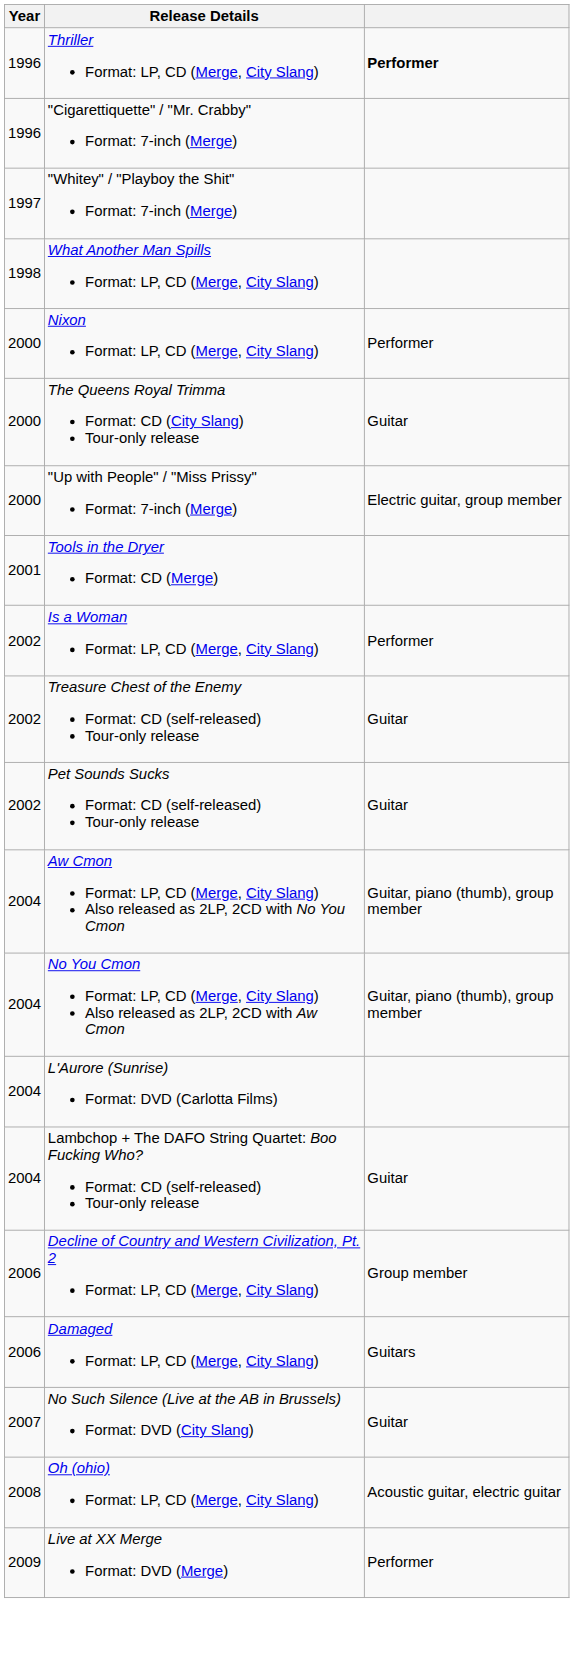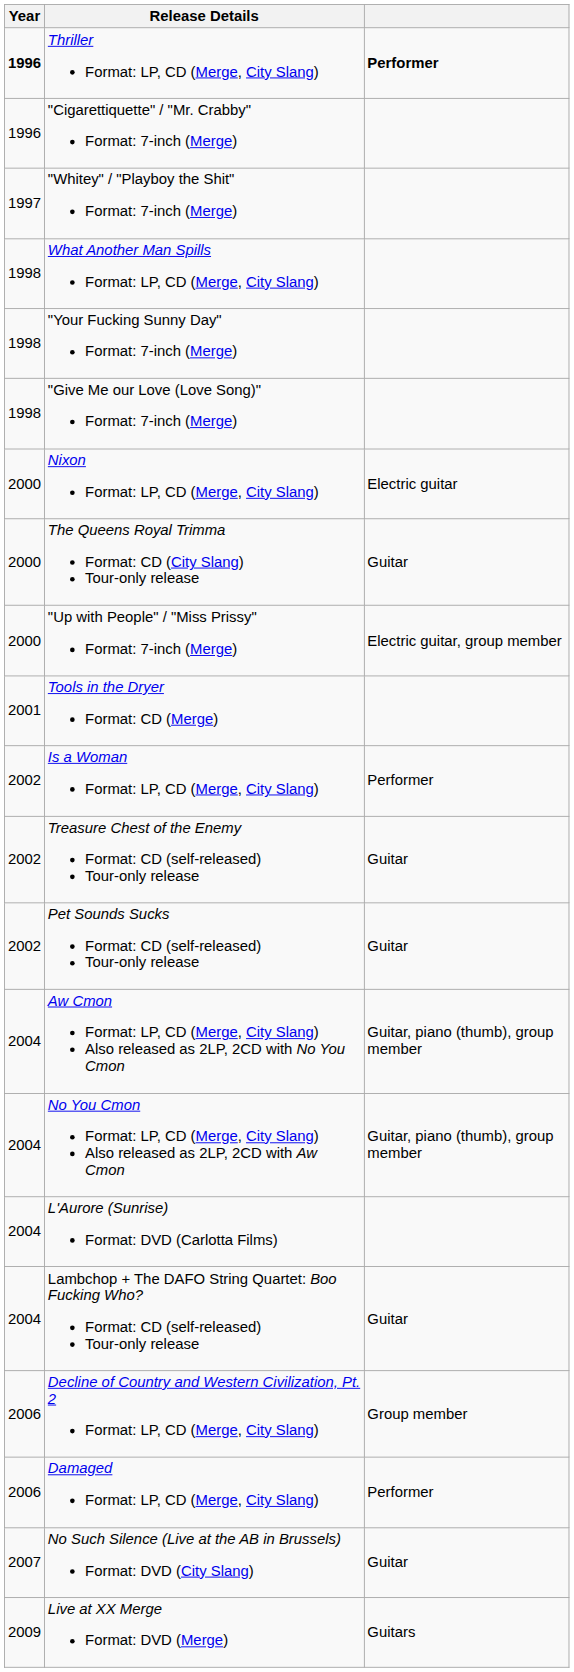 <table class="wikitable">
 <tr>
 <th>Year</th>
 <th>Release Details</th>
 <th></th>
 </tr>
 <tr>
-<td>1996</td>
+<td><strong>1996</strong></td>
 <td><em><a href='#'>Thriller</a></em><br><ul><li>Format: LP, CD (<a href='#'>Merge</a>, <a href='#'>City Slang</a>)</li></ul></td>
 <td><strong>Performer</strong></td>
 </tr>
 <tr>
 <td>1996</td>
 <td>"Cigarettiquette" / "Mr. Crabby"<br><ul><li>Format: 7-inch (<a href='#'>Merge</a>)</li></ul></td>
 <td></td>
 </tr>
 <tr>
 <td>1997</td>
 <td>"Whitey" / "Playboy the Shit"<br><ul><li>Format: 7-inch (<a href='#'>Merge</a>)</li></ul></td>
 <td></td>
 </tr>
 <tr>
 <td>1998</td>
 <td><em><a href='#'>What Another Man Spills</a></em><br><ul><li>Format: LP, CD (<a href='#'>Merge</a>, <a href='#'>City Slang</a>)</li></ul></td>
 <td></td>
 </tr>
 <tr>
+<td>1998</td>
+<td>"Your Fucking Sunny Day"<br><ul><li>Format: 7-inch (<a href='#'>Merge</a>)</li></ul></td>
+<td></td>
+</tr>
+<tr>
+<td>1998</td>
+<td>"Give Me our Love (Love Song)"<br><ul><li>Format: 7-inch (<a href='#'>Merge</a>)</li></ul></td>
+<td></td>
+</tr>
+<tr>
 <td>2000</td>
 <td><em><a href='#'>Nixon</a></em><br><ul><li>Format: LP, CD (<a href='#'>Merge</a>, <a href='#'>City Slang</a>)</li></ul></td>
-<td>Performer</td>
+<td>Electric guitar</td>
 </tr>
 <tr>
 <td>2000</td>
 <td><em>The Queens Royal Trimma</em><br><ul><li>Format: CD (<a href='#'>City Slang</a>)</li><li>Tour-only release</li></ul></td>
 <td>Guitar</td>
 </tr>
 <tr>
 <td>2000</td>
 <td>"Up with People" / "Miss Prissy"<br><ul><li>Format: 7-inch (<a href='#'>Merge</a>)</li></ul></td>
 <td>Electric guitar, group member</td>
 </tr>
 <tr>
 <td>2001</td>
 <td><em><a href='#'>Tools in the Dryer</a></em><br><ul><li>Format: CD (<a href='#'>Merge</a>)</li></ul></td>
 <td></td>
 </tr>
 <tr>
 <td>2002</td>
 <td><em><a href='#'>Is a Woman</a></em><br><ul><li>Format: LP, CD (<a href='#'>Merge</a>, <a href='#'>City Slang</a>)</li></ul></td>
 <td>Performer</td>
 </tr>
 <tr>
 <td>2002</td>
 <td><em>Treasure Chest of the Enemy</em><br><ul><li>Format: CD (self-released)</li><li>Tour-only release</li></ul></td>
 <td>Guitar</td>
 </tr>
 <tr>
 <td>2002</td>
 <td><em>Pet Sounds Sucks</em><br><ul><li>Format: CD (self-released)</li><li>Tour-only release</li></ul></td>
 <td>Guitar</td>
 </tr>
 <tr>
 <td>2004</td>
 <td><em><a href='#'>Aw Cmon</a></em><br><ul><li>Format: LP, CD (<a href='#'>Merge</a>, <a href='#'>City Slang</a>)</li><li>Also released as 2LP, 2CD with <em>No You Cmon</em></li></ul></td>
 <td>Guitar, piano (thumb), group member</td>
 </tr>
 <tr>
 <td>2004</td>
 <td><em><a href='#'>No You Cmon</a></em><br><ul><li>Format: LP, CD (<a href='#'>Merge</a>, <a href='#'>City Slang</a>)</li><li>Also released as 2LP, 2CD with <em>Aw Cmon</em></li></ul></td>
 <td>Guitar, piano (thumb), group member</td>
 </tr>
 <tr>
 <td>2004</td>
 <td><em>L'Aurore (Sunrise)</em><br><ul><li>Format: DVD (Carlotta Films)</li></ul></td>
 <td></td>
 </tr>
 <tr>
 <td>2004</td>
 <td>Lambchop + The DAFO String Quartet: <em>Boo Fucking Who?</em><br><ul><li>Format: CD (self-released)</li><li>Tour-only release</li></ul></td>
 <td>Guitar</td>
 </tr>
 <tr>
 <td>2006</td>
 <td><em><a href='#'>Decline of Country and Western Civilization, Pt. 2</a></em><br><ul><li>Format: LP, CD (<a href='#'>Merge</a>, <a href='#'>City Slang</a>)</li></ul></td>
 <td>Group member</td>
 </tr>
 <tr>
 <td>2006</td>
 <td><em><a href='#'>Damaged</a></em><br><ul><li>Format: LP, CD (<a href='#'>Merge</a>, <a href='#'>City Slang</a>)</li></ul></td>
-<td>Guitars</td>
+<td>Performer</td>
 </tr>
 <tr>
 <td>2007</td>
 <td><em>No Such Silence (Live at the AB in Brussels)</em><br><ul><li>Format: DVD (<a href='#'>City Slang</a>)</li></ul></td>
 <td>Guitar</td>
 </tr>
 <tr>
-<td>2008</td>
-<td><em><a href='#'>Oh (ohio)</a></em><br><ul><li>Format: LP, CD (<a href='#'>Merge</a>, <a href='#'>City Slang</a>)</li></ul></td>
-<td>Acoustic guitar, electric guitar</td>
-</tr>
-<tr>
 <td>2009</td>
 <td><em>Live at XX Merge</em><br><ul><li>Format: DVD (<a href='#'>Merge</a>)</li></ul></td>
-<td>Performer</td>
+<td>Guitars</td>
 </tr>
 </table>
